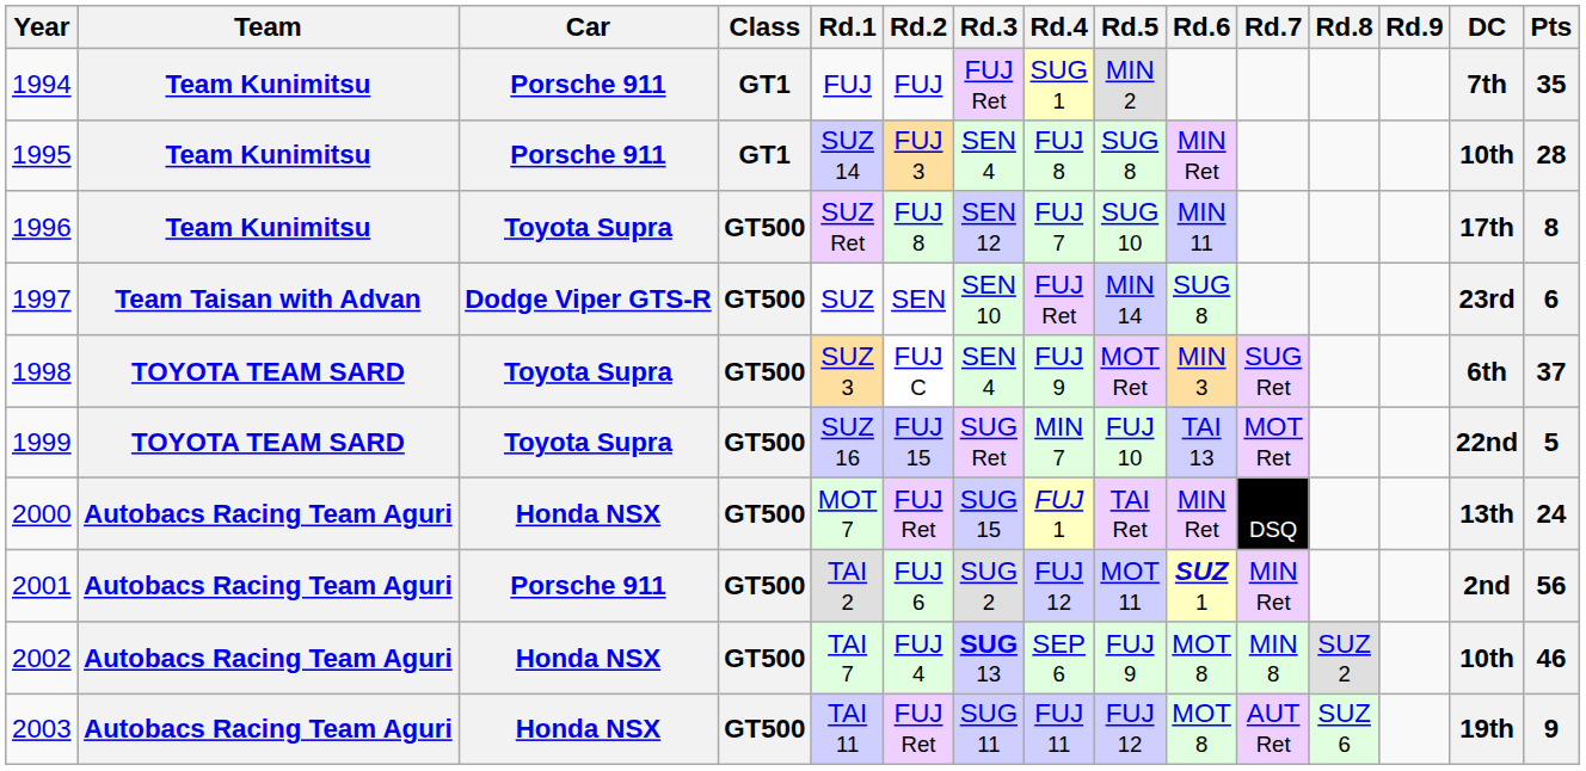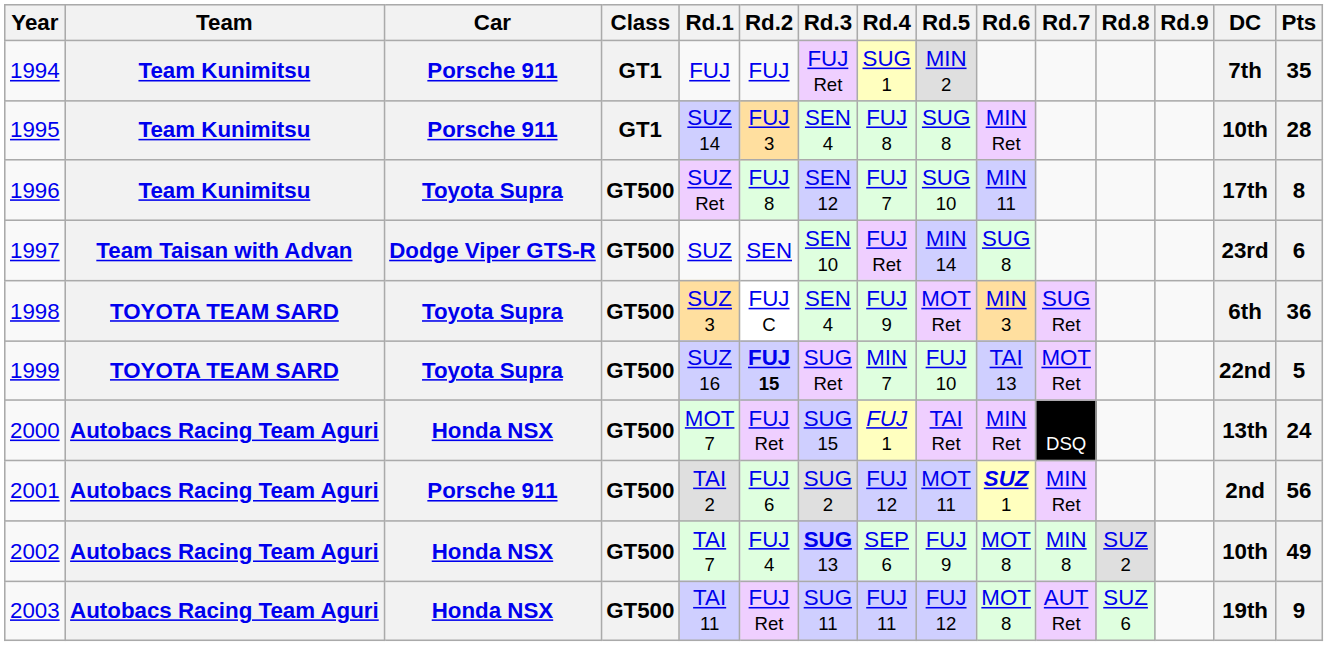 <table class="wikitable" style="text-align:center; font-size:90%">
 <tr>
 <th>Year</th>
 <th>Team</th>
 <th>Car</th>
 <th>Class</th>
 <th>Rd.1</th>
 <th>Rd.2</th>
 <th>Rd.3</th>
 <th>Rd.4</th>
 <th>Rd.5</th>
 <th>Rd.6</th>
 <th>Rd.7</th>
 <th>Rd.8</th>
 <th>Rd.9</th>
 <th>DC</th>
 <th>Pts</th>
 </tr>
 <tr>
 <td><a href='#'>1994</a></td>
 <th><a href='#'>Team Kunimitsu</a></th>
 <th><a href='#'>Porsche 911</a></th>
 <th>GT1</th>
 <td><a href='#'>FUJ</a><br><small></small></td>
 <td><a href='#'>FUJ</a><br><small></small></td>
 <td style="background:#EFCFFF;"><a href='#'>FUJ</a><br><small>Ret</small></td>
 <td style="background:#FFFFBF;"><a href='#'>SUG</a><br><small>1</small></td>
 <td style="background:#DFDFDF;"><a href='#'>MIN</a><br><small>2</small></td>
 <td></td>
 <td></td>
 <td></td>
 <td></td>
 <th>7th</th>
 <th>35</th>
 </tr>
 <tr>
 <td><a href='#'>1995</a></td>
 <th><a href='#'>Team Kunimitsu</a></th>
 <th><a href='#'>Porsche 911</a></th>
 <th>GT1</th>
 <td style="background:#CFCFFF;"><a href='#'>SUZ</a><br><small>14</small></td>
 <td style="background:#FFDF9F;"><a href='#'>FUJ</a><br><small>3</small></td>
 <td style="background:#DFFFDF;"><a href='#'>SEN</a><br><small>4</small></td>
 <td style="background:#DFFFDF;"><a href='#'>FUJ</a><br><small>8</small></td>
 <td style="background:#DFFFDF;"><a href='#'>SUG</a><br><small>8</small></td>
 <td style="background:#EFCFFF;"><a href='#'>MIN</a><br><small>Ret</small></td>
 <td></td>
 <td></td>
 <td></td>
 <th>10th</th>
 <th>28</th>
 </tr>
 <tr>
 <td><a href='#'>1996</a></td>
 <th><a href='#'>Team Kunimitsu</a></th>
 <th><a href='#'>Toyota Supra</a></th>
 <th>GT500</th>
 <td style="background:#EFCFFF;"><a href='#'>SUZ</a><br><small>Ret</small></td>
 <td style="background:#DFFFDF;"><a href='#'>FUJ</a><br><small>8</small></td>
 <td style="background:#CFCFFF;"><a href='#'>SEN</a><br><small>12</small></td>
 <td style="background:#DFFFDF;"><a href='#'>FUJ</a><br><small>7</small></td>
 <td style="background:#DFFFDF;"><a href='#'>SUG</a><br><small>10</small></td>
 <td style="background:#CFCFFF;"><a href='#'>MIN</a><br><small>11</small></td>
 <td></td>
 <td></td>
 <td></td>
 <th>17th</th>
 <th>8</th>
 </tr>
 <tr>
 <td><a href='#'>1997</a></td>
 <th><a href='#'>Team Taisan with Advan</a></th>
 <th><a href='#'>Dodge Viper GTS-R</a></th>
 <th>GT500</th>
 <td><a href='#'>SUZ</a><br><small></small></td>
 <td><a href='#'>SEN</a><br><small></small></td>
 <td style="background:#DFFFDF;"><a href='#'>SEN</a><br><small>10</small></td>
 <td style="background:#EFCFFF;"><a href='#'>FUJ</a><br><small>Ret</small></td>
 <td style="background:#CFCFFF;"><a href='#'>MIN</a><br><small>14</small></td>
 <td style="background:#DFFFDF;"><a href='#'>SUG</a><br><small>8</small></td>
 <td></td>
 <td></td>
 <td></td>
 <th>23rd</th>
 <th>6</th>
 </tr>
 <tr>
 <td><a href='#'>1998</a></td>
 <th><a href='#'>TOYOTA TEAM SARD</a></th>
 <th><a href='#'>Toyota Supra</a></th>
 <th>GT500</th>
 <td style="background:#FFDF9F;"><a href='#'>SUZ</a><br><small>3</small></td>
 <td style="background:#FFFFFF;"><a href='#'>FUJ</a><br><small>C</small></td>
 <td style="background:#DFFFDF;"><a href='#'>SEN</a><br><small>4</small></td>
 <td style="background:#DFFFDF;"><a href='#'>FUJ</a><br><small>9</small></td>
 <td style="background:#EFCFFF;"><a href='#'>MOT</a><br><small>Ret</small></td>
 <td style="background:#FFDF9F;"><a href='#'>MIN</a><br><small>3</small></td>
 <td style="background:#EFCFFF;"><a href='#'>SUG</a><br><small>Ret</small></td>
 <td></td>
 <td></td>
 <th>6th</th>
-<th>37</th>
+<th>36</th>
 </tr>
 <tr>
 <td><a href='#'>1999</a></td>
 <th><a href='#'>TOYOTA TEAM SARD</a></th>
 <th><a href='#'>Toyota Supra</a></th>
 <th>GT500</th>
 <td style="background:#CFCFFF;"><a href='#'>SUZ</a><br><small>16</small></td>
-<td style="background:#CFCFFF;"><a href='#'>FUJ</a><br><small>15</small></td>
+<td style="background:#CFCFFF;"><strong><a href='#'>FUJ</a><br><small>15</small></strong></td>
 <td style="background:#EFCFFF;"><a href='#'>SUG</a><br><small>Ret</small></td>
 <td style="background:#DFFFDF;"><a href='#'>MIN</a><br><small>7</small></td>
 <td style="background:#DFFFDF;"><a href='#'>FUJ</a><br><small>10</small></td>
 <td style="background:#CFCFFF;"><a href='#'>TAI</a><br><small>13</small></td>
 <td style="background:#EFCFFF;"><a href='#'>MOT</a><br><small>Ret</small></td>
 <td></td>
 <td></td>
 <th>22nd</th>
 <th>5</th>
 </tr>
 <tr>
 <td><a href='#'>2000</a></td>
 <th><a href='#'>Autobacs Racing Team Aguri</a></th>
 <th><a href='#'>Honda NSX</a></th>
 <th>GT500</th>
 <td style="background:#DFFFDF;"><a href='#'>MOT</a><br><small>7</small></td>
 <td style="background:#EFCFFF;"><a href='#'>FUJ</a><br><small>Ret</small></td>
 <td style="background:#CFCFFF;"><a href='#'>SUG</a><br><small>15</small></td>
 <td style="background:#FFFFBF;"><em><a href='#'>FUJ</a></em><br><small>1</small></td>
 <td style="background:#EFCFFF;"><a href='#'>TAI</a><br><small>Ret</small></td>
 <td style="background:#EFCFFF;"><a href='#'>MIN</a><br><small>Ret</small></td>
 <td style="background:#000000; color:#ffffff"><a href='#'></a><br><small>DSQ</small></td>
 <td></td>
 <td></td>
 <th>13th</th>
 <th>24</th>
 </tr>
 <tr>
 <td><a href='#'>2001</a></td>
 <th><a href='#'>Autobacs Racing Team Aguri</a></th>
 <th><a href='#'>Porsche 911</a></th>
 <th>GT500</th>
 <td style="background:#DFDFDF;"><a href='#'>TAI</a><br><small>2</small></td>
 <td style="background:#DFFFDF;"><a href='#'>FUJ</a><br><small>6</small></td>
 <td style="background:#DFDFDF;"><a href='#'>SUG</a><br><small>2</small></td>
 <td style="background:#CFCFFF;"><a href='#'>FUJ</a><br><small>12</small></td>
 <td style="background:#CFCFFF;"><a href='#'>MOT</a><br><small>11</small></td>
 <td style="background:#FFFFBF;"><strong><em><a href='#'>SUZ</a></em></strong><br><small>1</small></td>
 <td style="background:#EFCFFF;"><a href='#'>MIN</a><br><small>Ret</small></td>
 <td></td>
 <td></td>
 <th>2nd</th>
 <th>56</th>
 </tr>
 <tr>
 <td><a href='#'>2002</a></td>
 <th><a href='#'>Autobacs Racing Team Aguri</a></th>
 <th><a href='#'>Honda NSX</a></th>
 <th>GT500</th>
 <td style="background:#DFFFDF;"><a href='#'>TAI</a><br><small>7</small></td>
 <td style="background:#DFFFDF;"><a href='#'>FUJ</a><br><small>4</small></td>
 <td style="background:#CFCFFF;"><strong><a href='#'>SUG</a></strong><br><small>13</small></td>
 <td style="background:#DFFFDF;"><a href='#'>SEP</a><br><small>6</small></td>
 <td style="background:#DFFFDF;"><a href='#'>FUJ</a><br><small>9</small></td>
 <td style="background:#DFFFDF;"><a href='#'>MOT</a><br><small>8</small></td>
 <td style="background:#DFFFDF;"><a href='#'>MIN</a><br><small>8</small></td>
 <td style="background:#DFDFDF;"><a href='#'>SUZ</a><br><small>2</small></td>
 <td></td>
 <th>10th</th>
-<th>46</th>
+<th>49</th>
 </tr>
 <tr>
 <td><a href='#'>2003</a></td>
 <th><a href='#'>Autobacs Racing Team Aguri</a></th>
 <th><a href='#'>Honda NSX</a></th>
 <th>GT500</th>
 <td style="background:#CFCFFF;"><a href='#'>TAI</a><br><small>11</small></td>
 <td style="background:#EFCFFF;"><a href='#'>FUJ</a><br><small>Ret</small></td>
 <td style="background:#CFCFFF;"><a href='#'>SUG</a><br><small>11</small></td>
 <td style="background:#CFCFFF;"><a href='#'>FUJ</a><br><small>11</small></td>
 <td style="background:#CFCFFF;"><a href='#'>FUJ</a><br><small>12</small></td>
 <td style="background:#DFFFDF;"><a href='#'>MOT</a><br><small>8</small></td>
 <td style="background:#EFCFFF;"><a href='#'>AUT</a><br><small>Ret</small></td>
 <td style="background:#DFFFDF;"><a href='#'>SUZ</a><br><small>6</small></td>
 <td></td>
 <th>19th</th>
 <th>9</th>
 </tr>
 </table>
